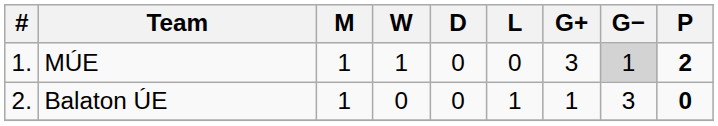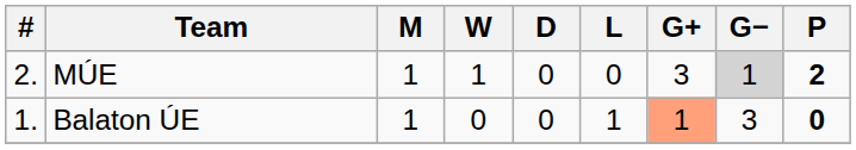 <table class="wikitable" style="text-align: center;">
 <tr>
 <th width="15">#</th>
 <th width="175">Team</th>
 <th width="30">M</th>
 <th width="30">W</th>
 <th width="30">D</th>
 <th width="30">L</th>
 <th width="30">G+</th>
 <th width="30">G−</th>
 <th width="30">P</th>
 </tr>
 <tr>
-<td>1.</td>
+<td>2.</td>
 <td align="left">MÚE</td>
 <td>1</td>
 <td>1</td>
 <td>0</td>
 <td>0</td>
 <td>3</td>
 <td style="background: lightgrey;">1</td>
 <td><strong>2</strong></td>
 </tr>
 <tr>
-<td>2.</td>
+<td>1.</td>
 <td align="left">Balaton ÚE</td>
 <td>1</td>
 <td>0</td>
 <td>0</td>
 <td>1</td>
-<td>1</td>
+<td style="background: lightsalmon;">1</td>
 <td>3</td>
 <td><strong>0</strong></td>
 </tr>
 <tr>
 </tr>
 </table>
